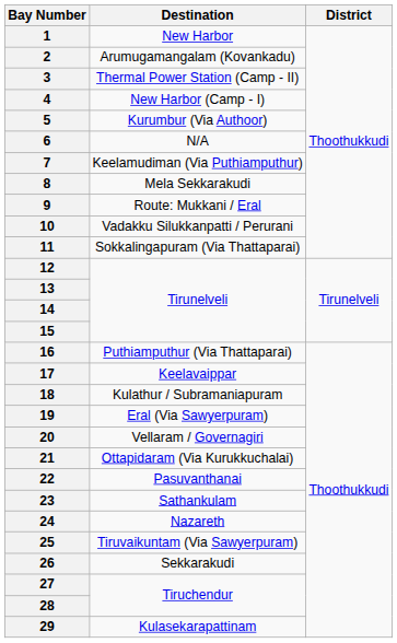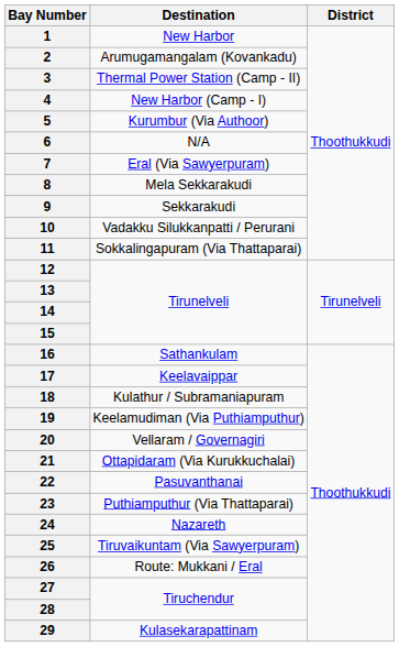 <table class="wikitable sortable" style="text-align:center;">
 <tr>
 <th>Bay Number</th>
 <th>Destination</th>
 <th>District</th>
 </tr>
 <tr>
 <th>1</th>
 <td><a href='#'>New Harbor</a></td>
 <td rowspan=11><a href='#'>Thoothukkudi</a></td>
 </tr>
 <tr>
 <th>2</th>
 <td>Arumugamangalam (Kovankadu)</td>
 </tr>
 <tr>
 <th>3</th>
 <td><a href='#'>Thermal Power Station</a> (Camp - II)</td>
 </tr>
 <tr>
 <th>4</th>
 <td><a href='#'>New Harbor</a> (Camp - I)</td>
 </tr>
 <tr>
 <th>5</th>
 <td><a href='#'>Kurumbur</a> (Via <a href='#'>Authoor</a>)</td>
 </tr>
 <tr>
 <th>6</th>
 <td>N/A</td>
 </tr>
 <tr>
 <th>7</th>
-<td>Keelamudiman (Via <a href='#'>Puthiamputhur</a>)</td>
+<td><a href='#'>Eral</a> (Via <a href='#'>Sawyerpuram</a>)</td>
 </tr>
 <tr>
 <th>8</th>
 <td>Mela Sekkarakudi</td>
 </tr>
 <tr>
 <th>9</th>
-<td>Route: Mukkani / <a href='#'>Eral</a></td>
+<td>Sekkarakudi</td>
 </tr>
 <tr>
 <th>10</th>
 <td>Vadakku Silukkanpatti / Perurani</td>
 </tr>
 <tr>
 <th>11</th>
 <td>Sokkalingapuram (Via Thattaparai)</td>
 </tr>
 <tr>
 <th>12</th>
 <td rowspan=4><a href='#'>Tirunelveli</a></td>
 <td rowspan=4><a href='#'>Tirunelveli</a></td>
 </tr>
 <tr>
 <th>13</th>
 </tr>
 <tr>
 <th>14</th>
 </tr>
 <tr>
 <th>15</th>
 </tr>
 <tr>
 <th>16</th>
-<td><a href='#'>Puthiamputhur</a> (Via Thattaparai)</td>
+<td><a href='#'>Sathankulam</a></td>
 <td rowspan=14><a href='#'>Thoothukkudi</a></td>
 </tr>
 <tr>
 <th>17</th>
 <td><a href='#'>Keelavaippar</a></td>
 </tr>
 <tr>
 <th>18</th>
 <td>Kulathur / Subramaniapuram</td>
 </tr>
 <tr>
 <th>19</th>
-<td><a href='#'>Eral</a> (Via <a href='#'>Sawyerpuram</a>)</td>
+<td>Keelamudiman (Via <a href='#'>Puthiamputhur</a>)</td>
 </tr>
 <tr>
 <th>20</th>
 <td>Vellaram / <a href='#'>Governagiri</a></td>
 </tr>
 <tr>
 <th>21</th>
 <td><a href='#'>Ottapidaram</a> (Via Kurukkuchalai)</td>
 </tr>
 <tr>
 <th>22</th>
 <td><a href='#'>Pasuvanthanai</a></td>
 </tr>
 <tr>
 <th>23</th>
-<td><a href='#'>Sathankulam</a></td>
+<td><a href='#'>Puthiamputhur</a> (Via Thattaparai)</td>
 </tr>
 <tr>
 <th>24</th>
 <td><a href='#'>Nazareth</a></td>
 </tr>
 <tr>
 <th>25</th>
 <td><a href='#'>Tiruvaikuntam</a> (Via <a href='#'>Sawyerpuram</a>)</td>
 </tr>
 <tr>
 <th>26</th>
-<td>Sekkarakudi</td>
+<td>Route: Mukkani / <a href='#'>Eral</a></td>
 </tr>
 <tr>
 <th>27</th>
 <td rowspan=2><a href='#'>Tiruchendur</a></td>
 </tr>
 <tr>
 <th>28</th>
 </tr>
 <tr>
 <th>29</th>
 <td><a href='#'>Kulasekarapattinam</a></td>
 </tr>
 </table>
